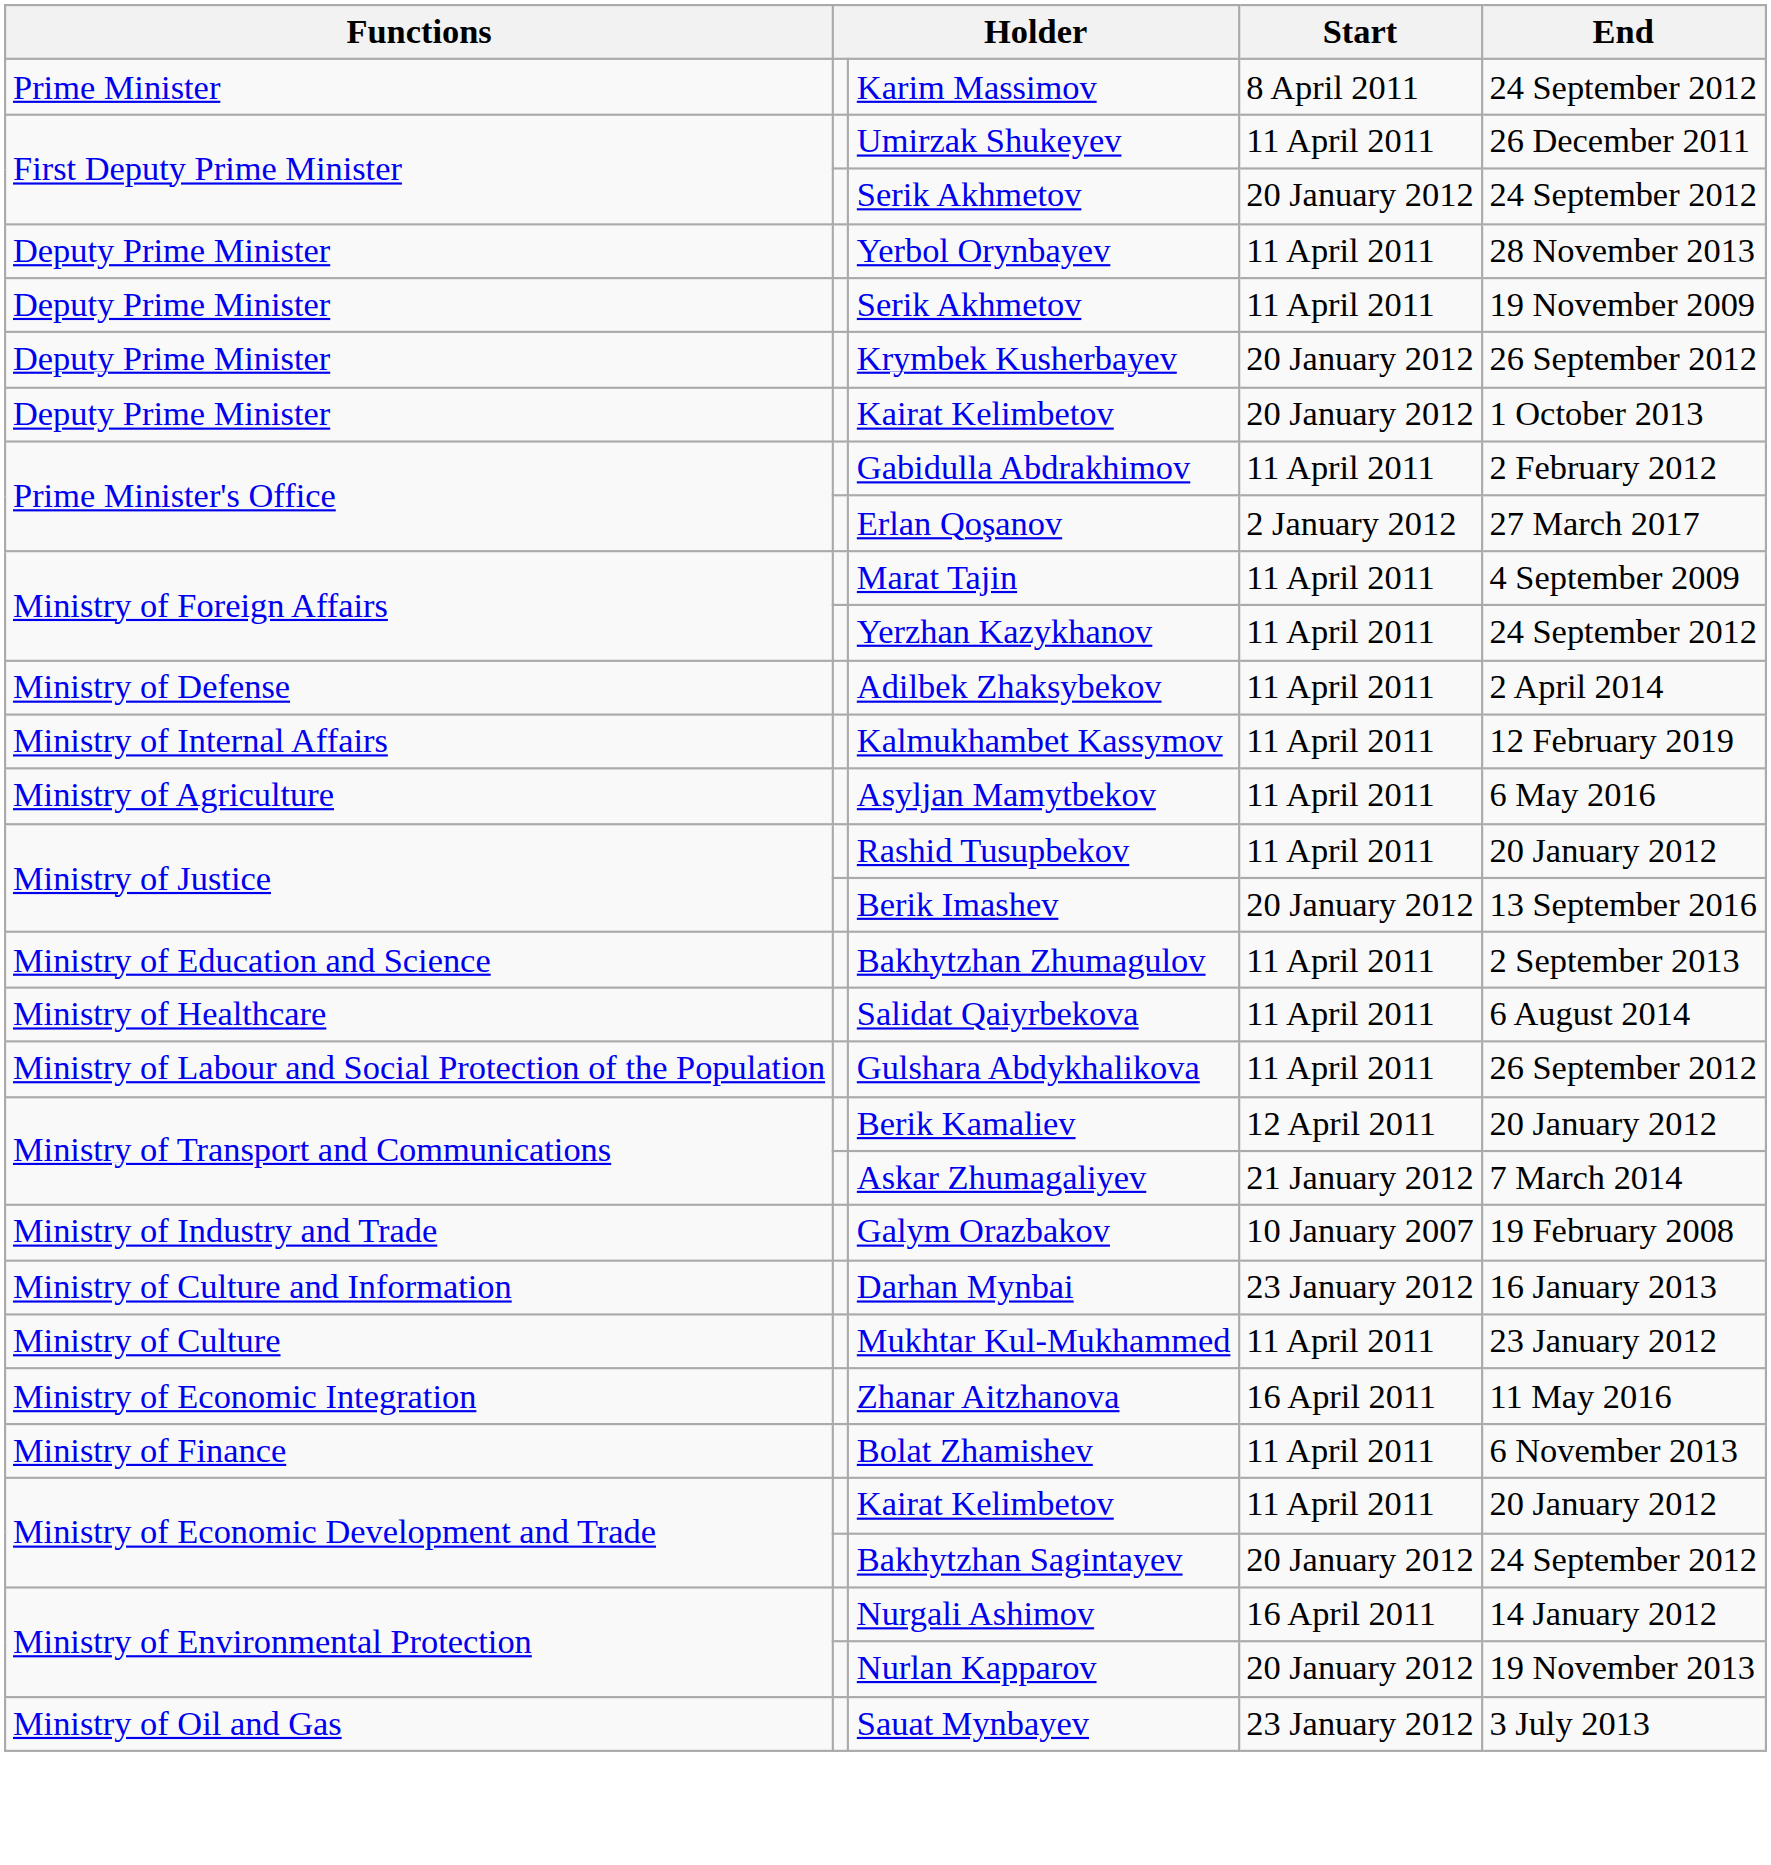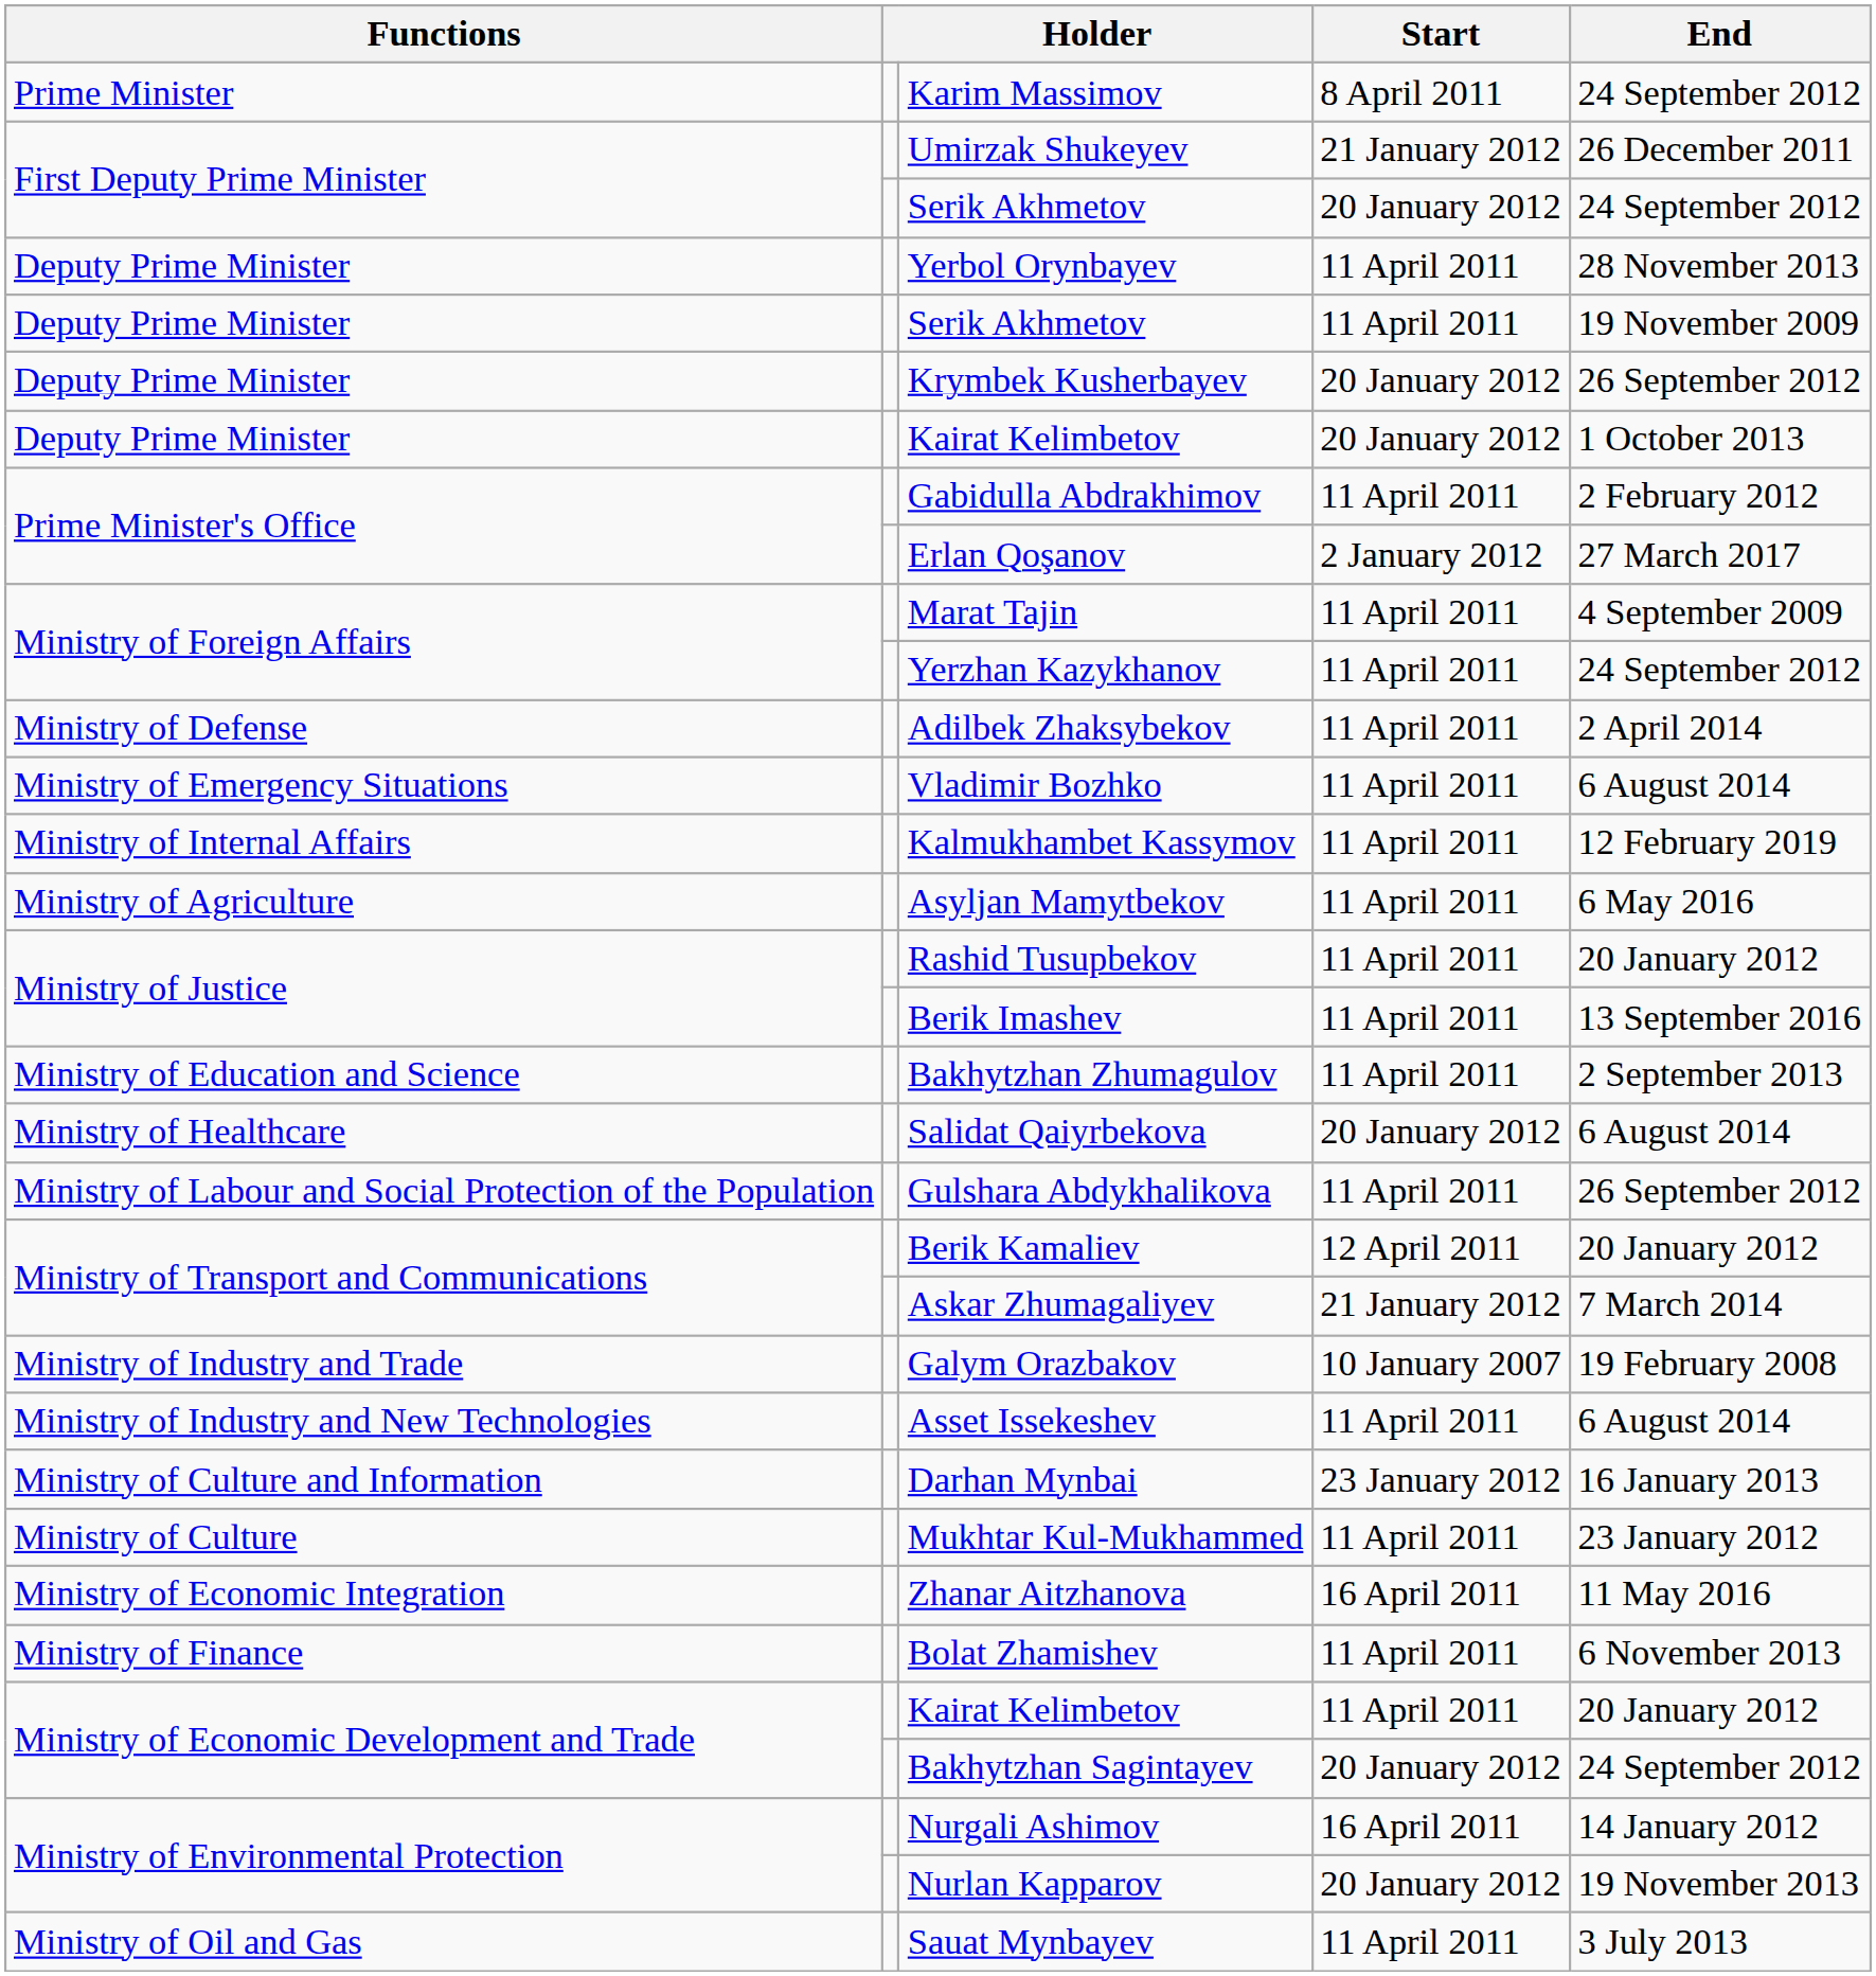 <table class="wikitable">
 <tr>
 <th>Functions</th>
 <th colspan="2">Holder</th>
 <th>Start</th>
 <th>End</th>
 </tr>
 <tr>
 <td><a href='#'>Prime Minister</a></td>
 <td></td>
 <td><a href='#'>Karim Massimov</a></td>
 <td>8 April 2011</td>
 <td>24 September 2012</td>
 </tr>
 <tr>
 <td rowspan="2"><a href='#'>First Deputy Prime Minister</a></td>
 <td></td>
 <td><a href='#'>Umirzak Shukeyev</a></td>
-<td>11 April 2011</td>
+<td>21 January 2012</td>
 <td>26 December 2011</td>
 </tr>
 <tr>
 <td></td>
 <td><a href='#'>Serik Akhmetov</a></td>
 <td>20 January 2012</td>
 <td>24 September 2012</td>
 </tr>
 <tr>
 <td><a href='#'>Deputy Prime Minister</a></td>
 <td></td>
 <td><a href='#'>Yerbol Orynbayev</a></td>
 <td>11 April 2011</td>
 <td>28 November 2013</td>
 </tr>
 <tr>
 <td><a href='#'>Deputy Prime Minister</a></td>
 <td></td>
 <td><a href='#'>Serik Akhmetov</a></td>
 <td>11 April 2011</td>
 <td>19 November 2009</td>
 </tr>
 <tr>
 <td><a href='#'>Deputy Prime Minister</a></td>
 <td></td>
 <td><a href='#'>Krymbek Kusherbayev</a></td>
 <td>20 January 2012</td>
 <td>26 September 2012</td>
 </tr>
 <tr>
 <td><a href='#'>Deputy Prime Minister</a></td>
 <td></td>
 <td><a href='#'>Kairat Kelimbetov</a></td>
 <td>20 January 2012</td>
 <td>1 October 2013</td>
 </tr>
 <tr>
 <td rowspan="2"><a href='#'>Prime Minister's Office</a></td>
 <td></td>
 <td><a href='#'>Gabidulla Abdrakhimov</a></td>
 <td>11 April 2011</td>
 <td>2 February 2012</td>
 </tr>
 <tr>
 <td></td>
 <td><a href='#'>Erlan Qoşanov</a></td>
 <td>2 January 2012</td>
 <td>27 March 2017</td>
 </tr>
 <tr>
 <td rowspan="2"><a href='#'>Ministry of Foreign Affairs</a></td>
 <td></td>
 <td><a href='#'>Marat Tajin</a></td>
 <td>11 April 2011</td>
 <td>4 September 2009</td>
 </tr>
 <tr>
 <td></td>
 <td><a href='#'>Yerzhan Kazykhanov</a></td>
 <td>11 April 2011</td>
 <td>24 September 2012</td>
 </tr>
 <tr>
 <td><a href='#'>Ministry of Defense</a></td>
 <td></td>
 <td><a href='#'>Adilbek Zhaksybekov</a></td>
 <td>11 April 2011</td>
 <td>2 April 2014</td>
 </tr>
 <tr>
+<td><a href='#'>Ministry of Emergency Situations</a></td>
+<td></td>
+<td><a href='#'>Vladimir Bozhko</a></td>
+<td>11 April 2011</td>
+<td>6 August 2014</td>
+</tr>
+<tr>
 <td><a href='#'>Ministry of Internal Affairs</a></td>
 <td></td>
 <td><a href='#'>Kalmukhambet Kassymov</a></td>
 <td>11 April 2011</td>
 <td>12 February 2019</td>
 </tr>
 <tr>
 <td><a href='#'>Ministry of Agriculture</a></td>
 <td></td>
 <td><a href='#'>Asyljan Mamytbekov</a></td>
 <td>11 April 2011</td>
 <td>6 May 2016</td>
 </tr>
 <tr>
 <td rowspan="2"><a href='#'>Ministry of Justice</a></td>
 <td></td>
 <td><a href='#'>Rashid Tusupbekov</a></td>
 <td>11 April 2011</td>
 <td>20 January 2012</td>
 </tr>
 <tr>
 <td></td>
 <td><a href='#'>Berik Imashev</a></td>
-<td>20 January 2012</td>
+<td>11 April 2011</td>
 <td>13 September 2016</td>
 </tr>
 <tr>
 <td><a href='#'>Ministry of Education and Science</a></td>
 <td></td>
 <td><a href='#'>Bakhytzhan Zhumagulov</a></td>
 <td>11 April 2011</td>
 <td>2 September 2013</td>
 </tr>
 <tr>
 <td><a href='#'>Ministry of Healthcare</a></td>
 <td></td>
 <td><a href='#'>Salidat Qaiyrbekova</a></td>
-<td>11 April 2011</td>
+<td>20 January 2012</td>
 <td>6 August 2014</td>
 </tr>
 <tr>
 <td><a href='#'>Ministry of Labour and Social Protection of the Population</a></td>
 <td></td>
 <td><a href='#'>Gulshara Abdykhalikova</a></td>
 <td>11 April 2011</td>
 <td>26 September 2012</td>
 </tr>
 <tr>
 <td rowspan="2"><a href='#'>Ministry of Transport and Communications</a></td>
 <td></td>
 <td><a href='#'>Berik Kamaliev</a></td>
 <td>12 April 2011</td>
 <td>20 January 2012</td>
 </tr>
 <tr>
 <td></td>
 <td><a href='#'>Askar Zhumagaliyev</a></td>
 <td>21 January 2012</td>
 <td>7 March 2014</td>
 </tr>
 <tr>
 <td><a href='#'>Ministry of Industry and Trade</a></td>
 <td></td>
 <td><a href='#'>Galym Orazbakov</a></td>
 <td>10 January 2007</td>
 <td>19 February 2008</td>
+</tr>
+<tr>
+<td><a href='#'>Ministry of Industry and New Technologies</a></td>
+<td></td>
+<td><a href='#'>Asset Issekeshev</a></td>
+<td>11 April 2011</td>
+<td>6 August 2014</td>
 </tr>
 <tr>
 <td><a href='#'>Ministry of Culture and Information</a></td>
 <td></td>
 <td><a href='#'>Darhan Mynbai</a></td>
 <td>23 January 2012</td>
 <td>16 January 2013</td>
 </tr>
 <tr>
 <td><a href='#'>Ministry of Culture</a></td>
 <td></td>
 <td><a href='#'>Mukhtar Kul-Mukhammed</a></td>
 <td>11 April 2011</td>
 <td>23 January 2012</td>
 </tr>
 <tr>
 <td><a href='#'>Ministry of Economic Integration</a></td>
 <td></td>
 <td><a href='#'>Zhanar Aitzhanova</a></td>
 <td>16 April 2011</td>
 <td>11 May 2016</td>
 </tr>
 <tr>
 <td><a href='#'>Ministry of Finance</a></td>
 <td></td>
 <td><a href='#'>Bolat Zhamishev</a></td>
 <td>11 April 2011</td>
 <td>6 November 2013</td>
 </tr>
 <tr>
 <td rowspan="2"><a href='#'>Ministry of Economic Development and Trade</a></td>
 <td></td>
 <td><a href='#'>Kairat Kelimbetov</a></td>
 <td>11 April 2011</td>
 <td>20 January 2012</td>
 </tr>
 <tr>
 <td></td>
 <td><a href='#'>Bakhytzhan Sagintayev</a></td>
 <td>20 January 2012</td>
 <td>24 September 2012</td>
 </tr>
 <tr>
 <td rowspan="2"><a href='#'>Ministry of Environmental Protection</a></td>
 <td></td>
 <td><a href='#'>Nurgali Ashimov</a></td>
 <td>16 April 2011</td>
 <td>14 January 2012</td>
 </tr>
 <tr>
 <td></td>
 <td><a href='#'>Nurlan Kapparov</a></td>
 <td>20 January 2012</td>
 <td>19 November 2013</td>
 </tr>
 <tr>
 <td><a href='#'>Ministry of Oil and Gas</a></td>
 <td></td>
 <td><a href='#'>Sauat Mynbayev</a></td>
-<td>23 January 2012</td>
+<td>11 April 2011</td>
 <td>3 July 2013</td>
 </tr>
 </table>
